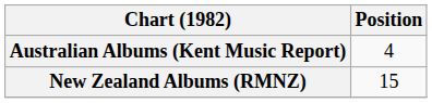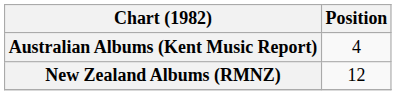 <table class="wikitable sortable plainrowheaders" style="text-align:center">
 <tr>
 <th scope="col">Chart (1982)</th>
 <th scope="col">Position</th>
 </tr>
 <tr>
 <th scope="row">Australian Albums (Kent Music Report)</th>
 <td>4</td>
 </tr>
 <tr>
 <th scope="row">New Zealand Albums (RMNZ)</th>
-<td>15</td>
+<td>12</td>
 </tr>
 <tr>
 </tr>
 </table>
